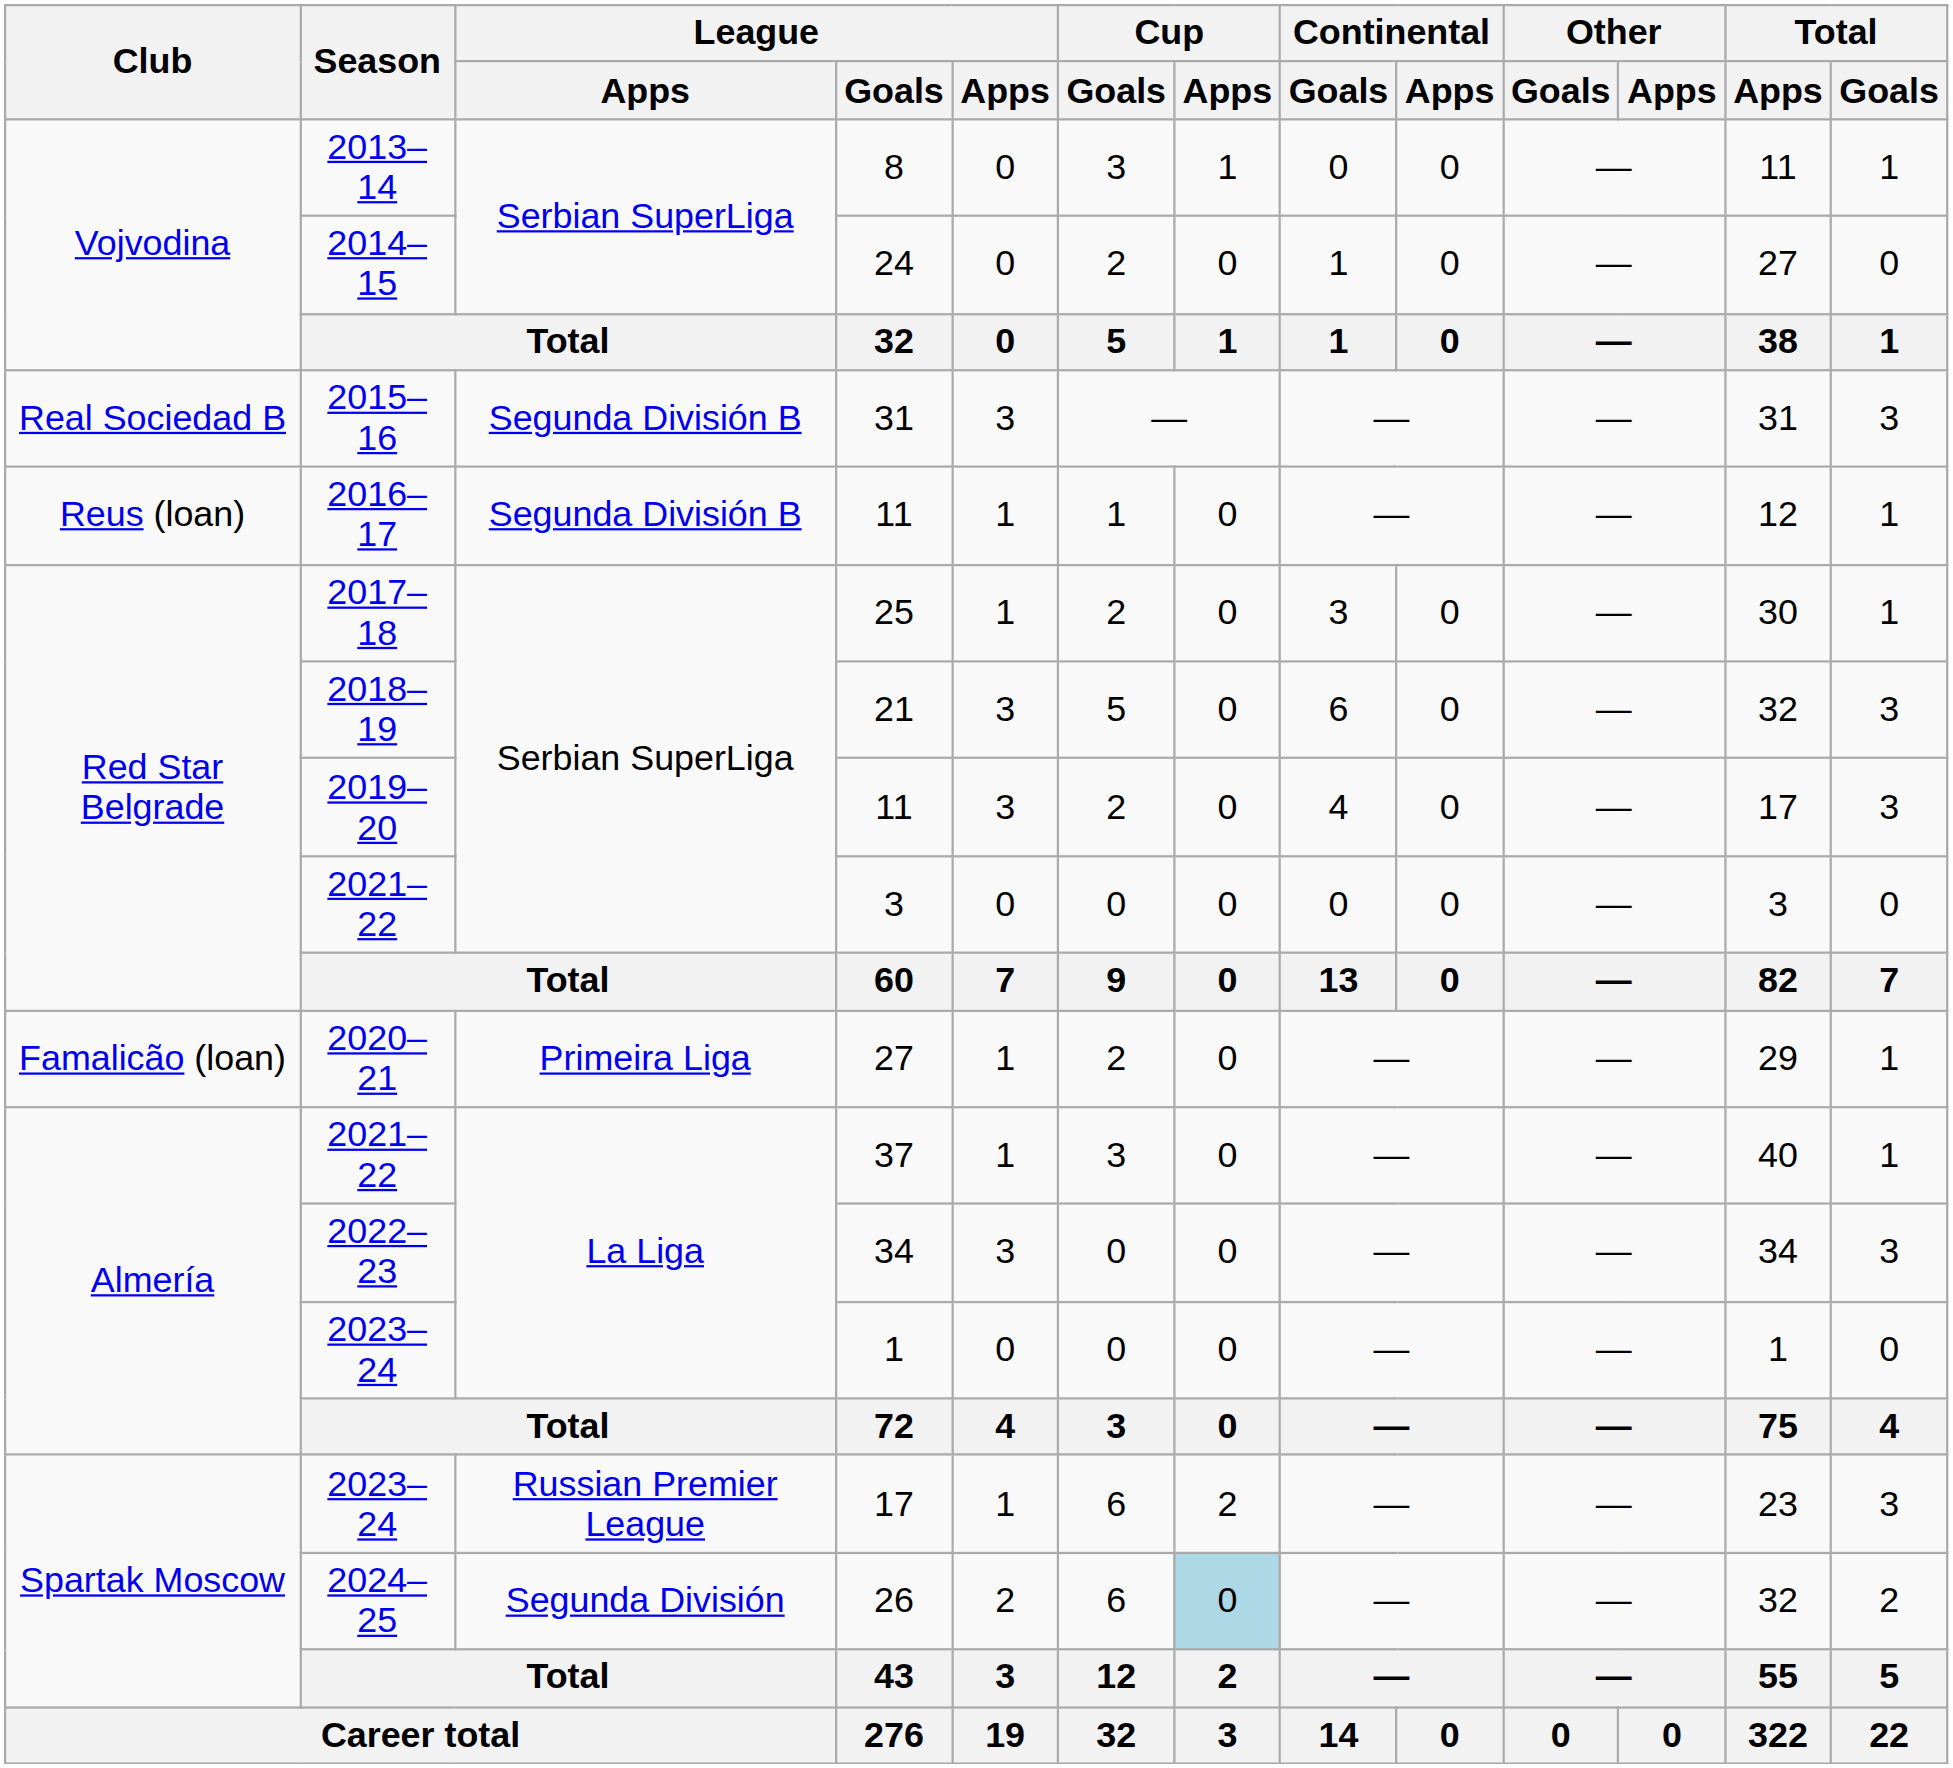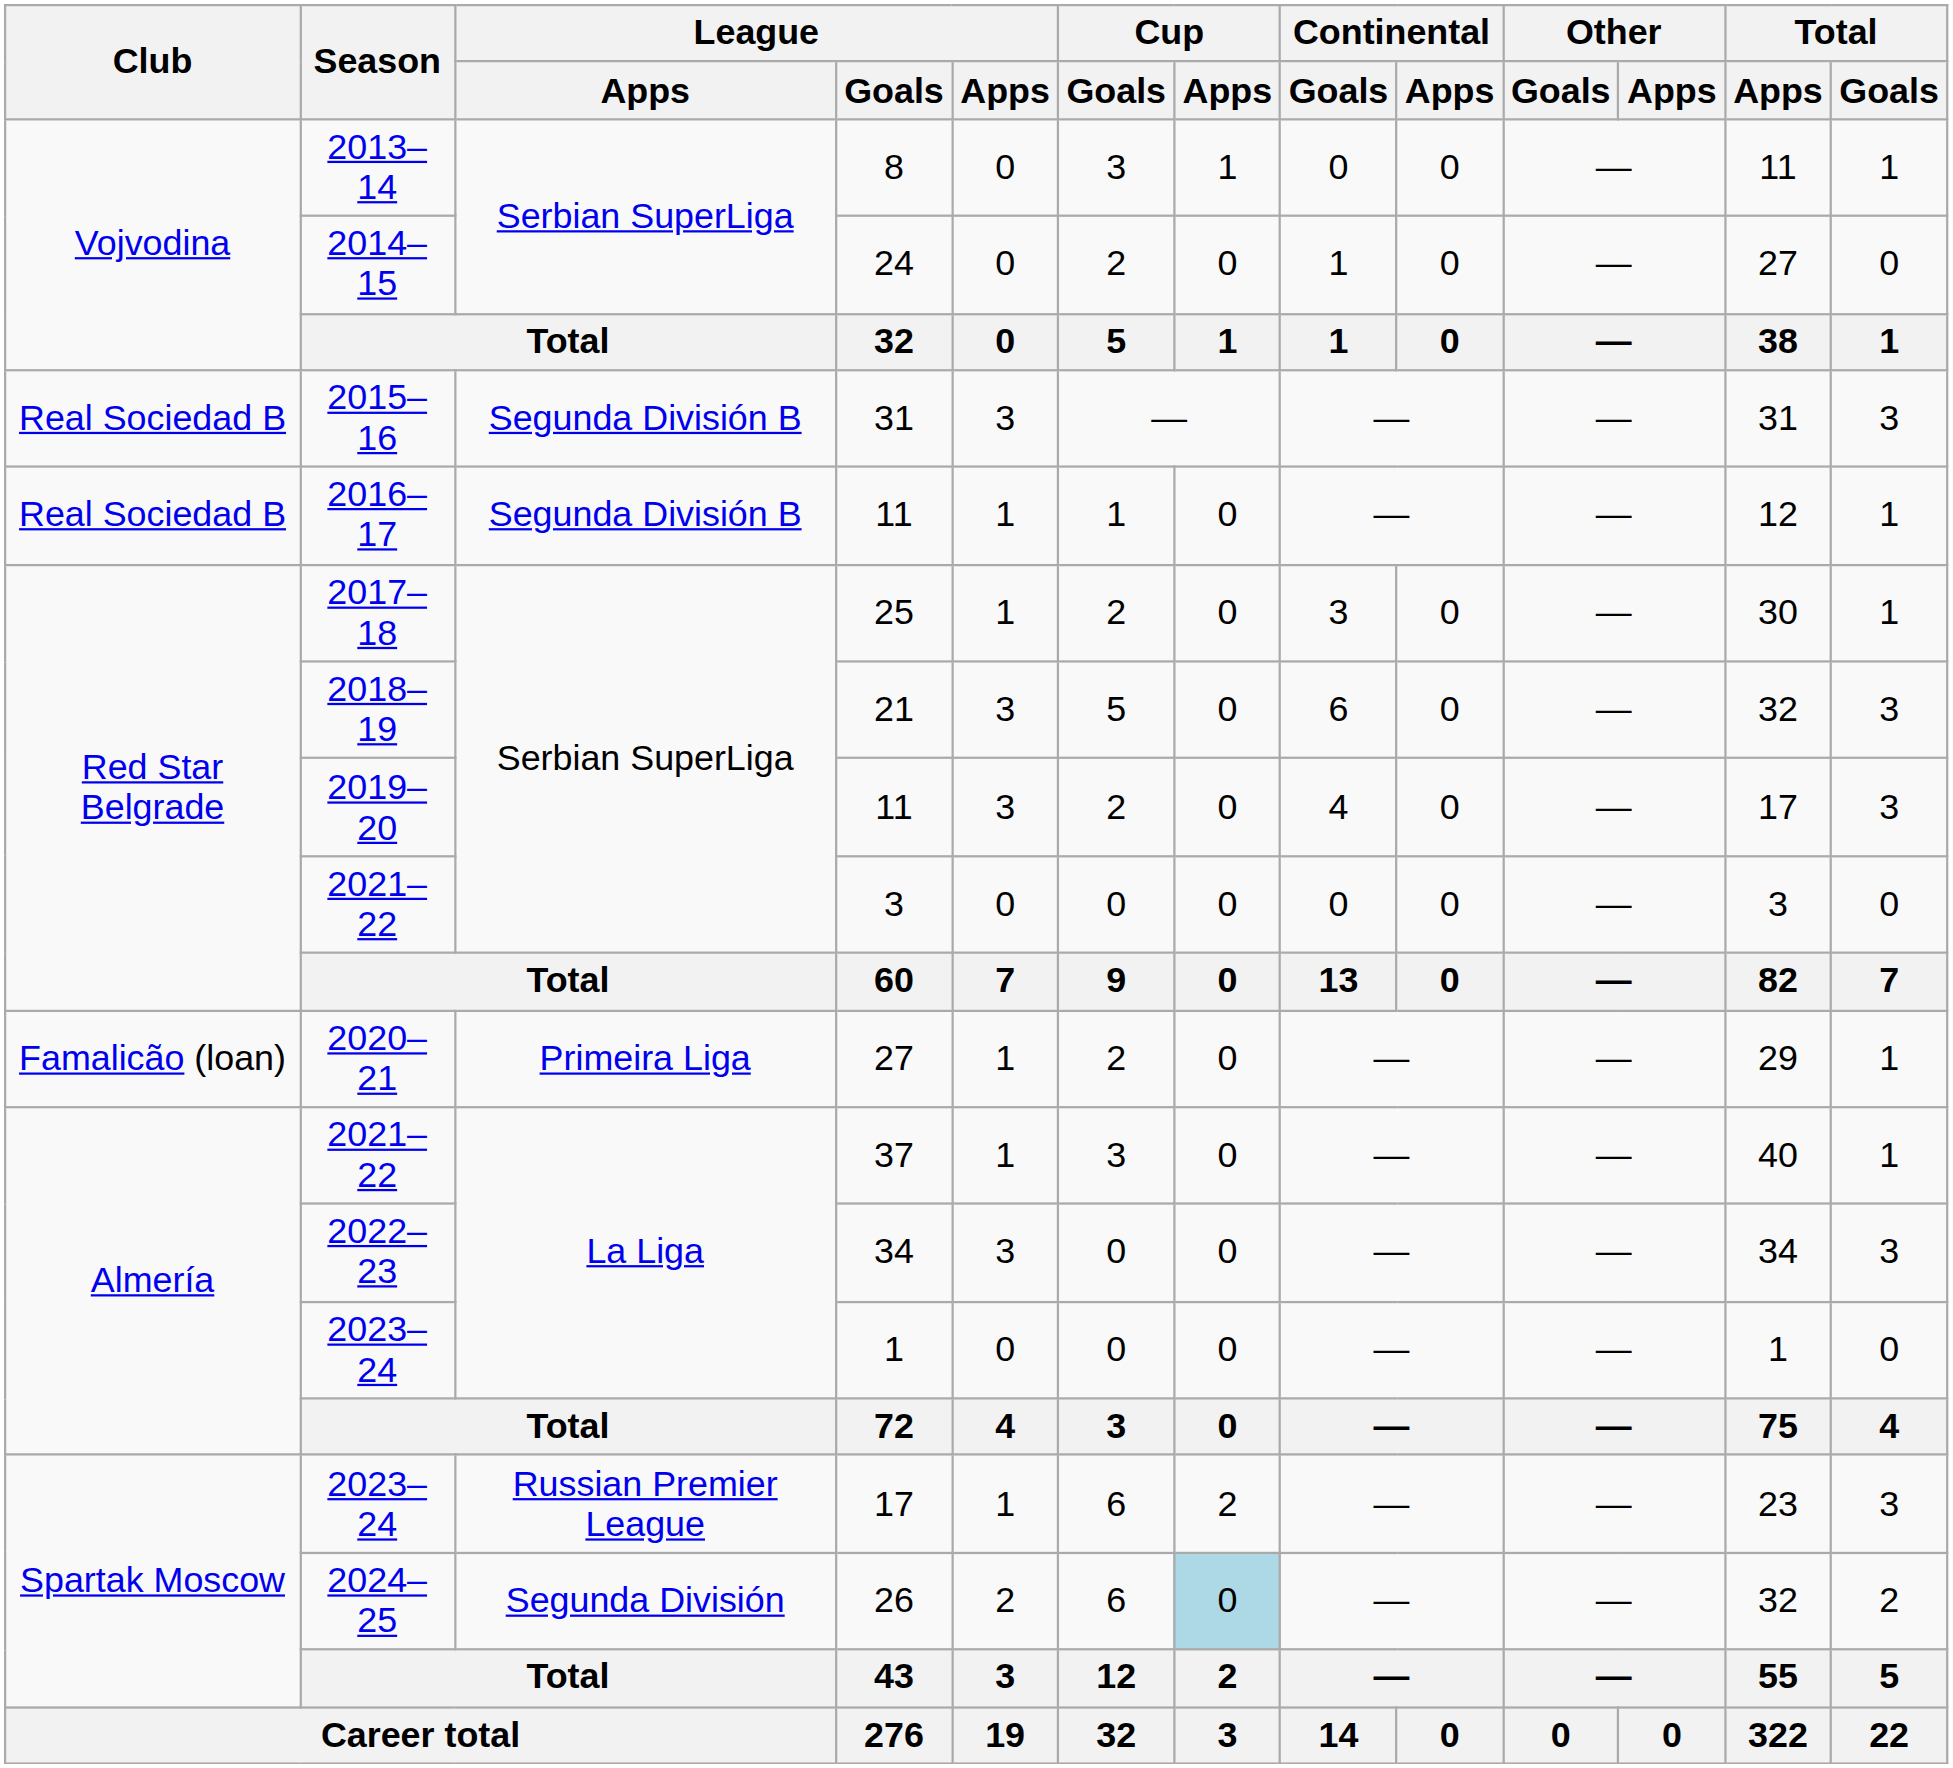 <table class="wikitable" style="text-align:center">
 <tr>
 <th rowspan="2">Club</th>
 <th rowspan="2">Season</th>
 <th colspan="3">League</th>
 <th colspan="2">Cup</th>
 <th colspan="2">Continental</th>
 <th colspan="2">Other</th>
 <th colspan="2">Total</th>
 </tr>
 <tr>
 <th>Apps</th>
 <th>Goals</th>
 <th>Apps</th>
 <th>Goals</th>
 <th>Apps</th>
 <th>Goals</th>
 <th>Apps</th>
 <th>Goals</th>
 <th>Apps</th>
 <th>Apps</th>
 <th>Goals</th>
 </tr>
 <tr>
 <td rowspan="3"><a href='#'>Vojvodina</a></td>
 <td><a href='#'>2013–14</a></td>
 <td rowspan="2"><a href='#'>Serbian SuperLiga</a></td>
 <td>8</td>
 <td>0</td>
 <td>3</td>
 <td>1</td>
 <td>0</td>
 <td>0</td>
 <td colspan="2">—</td>
 <td>11</td>
 <td>1</td>
 </tr>
 <tr>
 <td><a href='#'>2014–15</a></td>
 <td>24</td>
 <td>0</td>
 <td>2</td>
 <td>0</td>
 <td>1</td>
 <td>0</td>
 <td colspan="2">—</td>
 <td>27</td>
 <td>0</td>
 </tr>
 <tr>
 <th colspan="2">Total</th>
 <th>32</th>
 <th>0</th>
 <th>5</th>
 <th>1</th>
 <th>1</th>
 <th>0</th>
 <th colspan="2">—</th>
 <th>38</th>
 <th>1</th>
 </tr>
 <tr>
 <td><a href='#'>Real Sociedad B</a></td>
 <td><a href='#'>2015–16</a></td>
 <td><a href='#'>Segunda División B</a></td>
 <td>31</td>
 <td>3</td>
 <td colspan="2">—</td>
 <td colspan="2">—</td>
 <td colspan="2">—</td>
 <td>31</td>
 <td>3</td>
 </tr>
 <tr>
-<td><a href='#'>Reus</a> (loan)</td>
+<td><a href='#'>Real Sociedad B</a></td>
 <td><a href='#'>2016–17</a></td>
 <td><a href='#'>Segunda División B</a></td>
 <td>11</td>
 <td>1</td>
 <td>1</td>
 <td>0</td>
 <td colspan="2">—</td>
 <td colspan="2">—</td>
 <td>12</td>
 <td>1</td>
 </tr>
 <tr>
 <td rowspan="5"><a href='#'>Red Star Belgrade</a></td>
 <td><a href='#'>2017–18</a></td>
 <td rowspan="4">Serbian SuperLiga</td>
 <td>25</td>
 <td>1</td>
 <td>2</td>
 <td>0</td>
 <td>3</td>
 <td>0</td>
 <td colspan="2">—</td>
 <td>30</td>
 <td>1</td>
 </tr>
 <tr>
 <td><a href='#'>2018–19</a></td>
 <td>21</td>
 <td>3</td>
 <td>5</td>
 <td>0</td>
 <td>6</td>
 <td>0</td>
 <td colspan="2">—</td>
 <td>32</td>
 <td>3</td>
 </tr>
 <tr>
 <td><a href='#'>2019–20</a></td>
 <td>11</td>
 <td>3</td>
 <td>2</td>
 <td>0</td>
 <td>4</td>
 <td>0</td>
 <td colspan="2">—</td>
 <td>17</td>
 <td>3</td>
 </tr>
 <tr>
 <td><a href='#'>2021–22</a></td>
 <td>3</td>
 <td>0</td>
 <td>0</td>
 <td>0</td>
 <td>0</td>
 <td>0</td>
 <td colspan="2">—</td>
 <td>3</td>
 <td>0</td>
 </tr>
 <tr>
 <th colspan="2">Total</th>
 <th>60</th>
 <th>7</th>
 <th>9</th>
 <th>0</th>
 <th>13</th>
 <th>0</th>
 <th colspan="2">—</th>
 <th>82</th>
 <th>7</th>
 </tr>
 <tr>
 <td><a href='#'>Famalicão</a> (loan)</td>
 <td><a href='#'>2020–21</a></td>
 <td><a href='#'>Primeira Liga</a></td>
 <td>27</td>
 <td>1</td>
 <td>2</td>
 <td>0</td>
 <td colspan="2">—</td>
 <td colspan="2">—</td>
 <td>29</td>
 <td>1</td>
 </tr>
 <tr>
 <td rowspan="4"><a href='#'>Almería</a></td>
 <td><a href='#'>2021–22</a></td>
 <td rowspan="3"><a href='#'>La Liga</a></td>
 <td>37</td>
 <td>1</td>
 <td>3</td>
 <td>0</td>
 <td colspan="2">—</td>
 <td colspan="2">—</td>
 <td>40</td>
 <td>1</td>
 </tr>
 <tr>
 <td><a href='#'>2022–23</a></td>
 <td>34</td>
 <td>3</td>
 <td>0</td>
 <td>0</td>
 <td colspan="2">—</td>
 <td colspan="2">—</td>
 <td>34</td>
 <td>3</td>
 </tr>
 <tr>
 <td><a href='#'>2023–24</a></td>
 <td>1</td>
 <td>0</td>
 <td>0</td>
 <td>0</td>
 <td colspan="2">—</td>
 <td colspan="2">—</td>
 <td>1</td>
 <td>0</td>
 </tr>
 <tr>
 <th colspan="2">Total</th>
 <th>72</th>
 <th>4</th>
 <th>3</th>
 <th>0</th>
 <th colspan="2">—</th>
 <th colspan="2">—</th>
 <th>75</th>
 <th>4</th>
 </tr>
 <tr>
 <td rowspan="3"><a href='#'>Spartak Moscow</a></td>
 <td><a href='#'>2023–24</a></td>
 <td><a href='#'>Russian Premier League</a></td>
 <td>17</td>
 <td>1</td>
 <td>6</td>
 <td>2</td>
 <td colspan="2">—</td>
 <td colspan="2">—</td>
 <td>23</td>
 <td>3</td>
 </tr>
 <tr>
 <td><a href='#'>2024–25</a></td>
 <td><a href='#'>Segunda División</a></td>
 <td>26</td>
 <td>2</td>
 <td>6</td>
 <td style="background: lightblue;">0</td>
 <td colspan="2">—</td>
 <td colspan="2">—</td>
 <td>32</td>
 <td>2</td>
 </tr>
 <tr>
 <th colspan="2">Total</th>
 <th>43</th>
 <th>3</th>
 <th>12</th>
 <th>2</th>
 <th colspan="2">—</th>
 <th colspan="2">—</th>
 <th>55</th>
 <th>5</th>
 </tr>
 <tr>
 <th colspan="3">Career total</th>
 <th>276</th>
 <th>19</th>
 <th>32</th>
 <th>3</th>
 <th>14</th>
 <th>0</th>
 <th>0</th>
 <th>0</th>
 <th>322</th>
 <th>22</th>
 </tr>
 </table>
